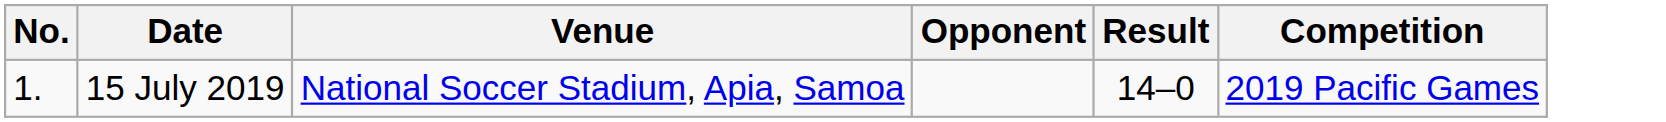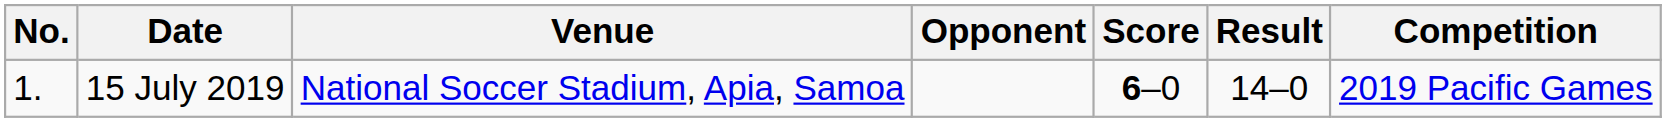 <table class="wikitable" style="font-size:100%;">
 <tr>
 <th>No.</th>
 <th>Date</th>
 <th>Venue</th>
 <th>Opponent</th>
+<th>Score</th>
 <th>Result</th>
 <th>Competition</th>
 </tr>
 <tr>
 <td>1.</td>
 <td>15 July 2019</td>
 <td><a href='#'>National Soccer Stadium</a>, <a href='#'>Apia</a>, <a href='#'>Samoa</a></td>
 <td></td>
+<td align=center><strong>6</strong>–0</td>
 <td align=center>14–0</td>
 <td><a href='#'>2019 Pacific Games</a></td>
 </tr>
 </table>
